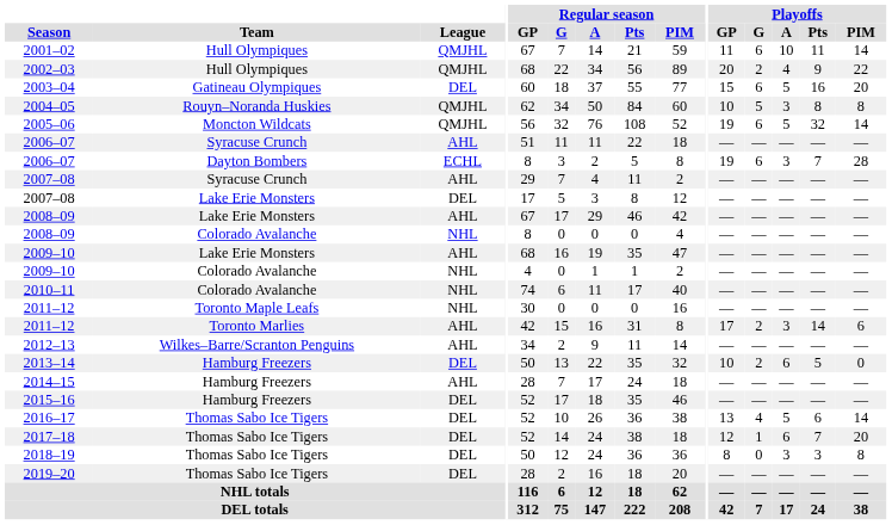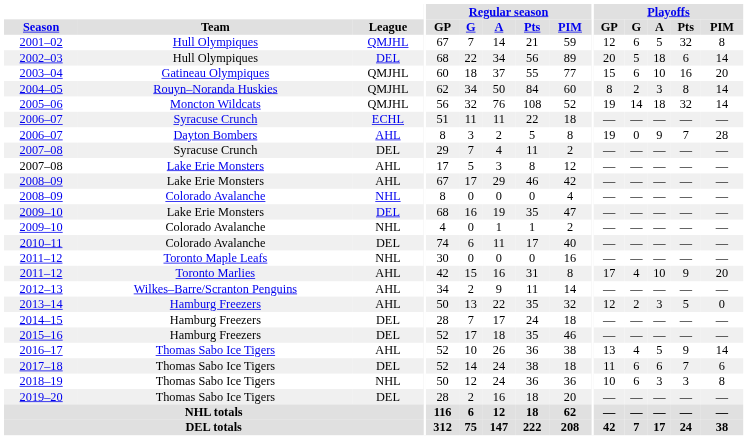 <table border="0" cellpadding="1" cellspacing="0" style="text-align:center; width:60em">
 <tr bgcolor="#e0e0e0">
 <th colspan="3"  bgcolor="#ffffff"></th>
 <th rowspan="99" bgcolor="#ffffff"></th>
 <th colspan="5"><a href='#'>Regular season</a></th>
 <th rowspan="99" bgcolor="#ffffff"></th>
 <th colspan="5"><a href='#'>Playoffs</a></th>
 </tr>
 <tr bgcolor="#e0e0e0">
 <th><a href='#'>Season</a></th>
 <th>Team</th>
 <th>League</th>
 <th>GP</th>
 <th><a href='#'>G</a></th>
 <th><a href='#'>A</a></th>
 <th><a href='#'>Pts</a></th>
 <th><a href='#'>PIM</a></th>
 <th>GP</th>
 <th>G</th>
 <th>A</th>
 <th>Pts</th>
 <th>PIM</th>
 </tr>
 <tr>
 <td><a href='#'>2001–02</a></td>
 <td><a href='#'>Hull Olympiques</a></td>
 <td><a href='#'>QMJHL</a></td>
 <td>67</td>
 <td>7</td>
 <td>14</td>
 <td>21</td>
 <td>59</td>
-<td>11</td>
+<td>12</td>
 <td>6</td>
-<td>10</td>
-<td>11</td>
-<td>14</td>
+<td>5</td>
+<td>32</td>
+<td>8</td>
 </tr>
 <tr bgcolor="#f0f0f0">
 <td><a href='#'>2002–03</a></td>
 <td>Hull Olympiques</td>
-<td>QMJHL</td>
+<td><a href='#'>DEL</a></td>
 <td>68</td>
 <td>22</td>
 <td>34</td>
 <td>56</td>
 <td>89</td>
 <td>20</td>
-<td>2</td>
-<td>4</td>
-<td>9</td>
-<td>22</td>
+<td>5</td>
+<td>18</td>
+<td>6</td>
+<td>14</td>
 </tr>
 <tr>
 <td><a href='#'>2003–04</a></td>
 <td><a href='#'>Gatineau Olympiques</a></td>
-<td><a href='#'>DEL</a></td>
+<td>QMJHL</td>
 <td>60</td>
 <td>18</td>
 <td>37</td>
 <td>55</td>
 <td>77</td>
 <td>15</td>
 <td>6</td>
-<td>5</td>
+<td>10</td>
 <td>16</td>
 <td>20</td>
 </tr>
 <tr bgcolor="#f0f0f0">
 <td><a href='#'>2004–05</a></td>
 <td><a href='#'>Rouyn–Noranda Huskies</a></td>
 <td>QMJHL</td>
 <td>62</td>
 <td>34</td>
 <td>50</td>
 <td>84</td>
 <td>60</td>
-<td>10</td>
-<td>5</td>
+<td>8</td>
+<td>2</td>
 <td>3</td>
 <td>8</td>
-<td>8</td>
+<td>14</td>
 </tr>
 <tr>
 <td><a href='#'>2005–06</a></td>
 <td><a href='#'>Moncton Wildcats</a></td>
 <td>QMJHL</td>
 <td>56</td>
 <td>32</td>
 <td>76</td>
 <td>108</td>
 <td>52</td>
 <td>19</td>
-<td>6</td>
-<td>5</td>
+<td>14</td>
+<td>18</td>
 <td>32</td>
 <td>14</td>
 </tr>
 <tr bgcolor="#f0f0f0">
 <td><a href='#'>2006–07</a></td>
 <td><a href='#'>Syracuse Crunch</a></td>
-<td><a href='#'>AHL</a></td>
+<td><a href='#'>ECHL</a></td>
 <td>51</td>
 <td>11</td>
 <td>11</td>
 <td>22</td>
 <td>18</td>
 <td>—</td>
 <td>—</td>
 <td>—</td>
 <td>—</td>
 <td>—</td>
 </tr>
 <tr>
 <td><a href='#'>2006–07</a></td>
 <td><a href='#'>Dayton Bombers</a></td>
-<td><a href='#'>ECHL</a></td>
+<td><a href='#'>AHL</a></td>
 <td>8</td>
 <td>3</td>
 <td>2</td>
 <td>5</td>
 <td>8</td>
 <td>19</td>
-<td>6</td>
-<td>3</td>
+<td>0</td>
+<td>9</td>
 <td>7</td>
 <td>28</td>
 </tr>
 <tr bgcolor="#f0f0f0">
 <td><a href='#'>2007–08</a></td>
 <td>Syracuse Crunch</td>
-<td>AHL</td>
+<td>DEL</td>
 <td>29</td>
 <td>7</td>
 <td>4</td>
 <td>11</td>
 <td>2</td>
 <td>—</td>
 <td>—</td>
 <td>—</td>
 <td>—</td>
 <td>—</td>
 </tr>
 <tr>
 <td>2007–08</td>
 <td><a href='#'>Lake Erie Monsters</a></td>
-<td>DEL</td>
+<td>AHL</td>
 <td>17</td>
 <td>5</td>
 <td>3</td>
 <td>8</td>
 <td>12</td>
 <td>—</td>
 <td>—</td>
 <td>—</td>
 <td>—</td>
 <td>—</td>
 </tr>
 <tr bgcolor="#f0f0f0">
 <td><a href='#'>2008–09</a></td>
 <td>Lake Erie Monsters</td>
 <td>AHL</td>
 <td>67</td>
 <td>17</td>
 <td>29</td>
 <td>46</td>
 <td>42</td>
 <td>—</td>
 <td>—</td>
 <td>—</td>
 <td>—</td>
 <td>—</td>
 </tr>
 <tr>
 <td><a href='#'>2008–09</a></td>
 <td><a href='#'>Colorado Avalanche</a></td>
 <td><a href='#'>NHL</a></td>
 <td>8</td>
 <td>0</td>
 <td>0</td>
 <td>0</td>
 <td>4</td>
 <td>—</td>
 <td>—</td>
 <td>—</td>
 <td>—</td>
 <td>—</td>
 </tr>
 <tr bgcolor="#f0f0f0">
 <td><a href='#'>2009–10</a></td>
 <td>Lake Erie Monsters</td>
-<td>AHL</td>
+<td><a href='#'>DEL</a></td>
 <td>68</td>
 <td>16</td>
 <td>19</td>
 <td>35</td>
 <td>47</td>
 <td>—</td>
 <td>—</td>
 <td>—</td>
 <td>—</td>
 <td>—</td>
 </tr>
 <tr>
 <td><a href='#'>2009–10</a></td>
 <td>Colorado Avalanche</td>
 <td>NHL</td>
 <td>4</td>
 <td>0</td>
 <td>1</td>
 <td>1</td>
 <td>2</td>
 <td>—</td>
 <td>—</td>
 <td>—</td>
 <td>—</td>
 <td>—</td>
 </tr>
 <tr bgcolor="#f0f0f0">
 <td><a href='#'>2010–11</a></td>
 <td>Colorado Avalanche</td>
-<td>NHL</td>
+<td>DEL</td>
 <td>74</td>
 <td>6</td>
 <td>11</td>
 <td>17</td>
 <td>40</td>
 <td>—</td>
 <td>—</td>
 <td>—</td>
 <td>—</td>
 <td>—</td>
 </tr>
 <tr>
 <td><a href='#'>2011–12</a></td>
 <td><a href='#'>Toronto Maple Leafs</a></td>
 <td>NHL</td>
 <td>30</td>
 <td>0</td>
 <td>0</td>
 <td>0</td>
 <td>16</td>
 <td>—</td>
 <td>—</td>
 <td>—</td>
 <td>—</td>
 <td>—</td>
 </tr>
 <tr bgcolor="#f0f0f0">
 <td><a href='#'>2011–12</a></td>
 <td><a href='#'>Toronto Marlies</a></td>
 <td>AHL</td>
 <td>42</td>
 <td>15</td>
 <td>16</td>
 <td>31</td>
 <td>8</td>
 <td>17</td>
-<td>2</td>
-<td>3</td>
-<td>14</td>
-<td>6</td>
+<td>4</td>
+<td>10</td>
+<td>9</td>
+<td>20</td>
 </tr>
 <tr>
 <td><a href='#'>2012–13</a></td>
 <td><a href='#'>Wilkes–Barre/Scranton Penguins</a></td>
 <td>AHL</td>
 <td>34</td>
 <td>2</td>
 <td>9</td>
 <td>11</td>
 <td>14</td>
 <td>—</td>
 <td>—</td>
 <td>—</td>
 <td>—</td>
 <td>—</td>
 </tr>
 <tr bgcolor="#f0f0f0">
 <td><a href='#'>2013–14</a></td>
 <td><a href='#'>Hamburg Freezers</a></td>
-<td><a href='#'>DEL</a></td>
+<td>AHL</td>
 <td>50</td>
 <td>13</td>
 <td>22</td>
 <td>35</td>
 <td>32</td>
-<td>10</td>
+<td>12</td>
 <td>2</td>
-<td>6</td>
+<td>3</td>
 <td>5</td>
 <td>0</td>
 </tr>
 <tr>
 <td><a href='#'>2014–15</a></td>
 <td>Hamburg Freezers</td>
-<td>AHL</td>
+<td>DEL</td>
 <td>28</td>
 <td>7</td>
 <td>17</td>
 <td>24</td>
 <td>18</td>
 <td>—</td>
 <td>—</td>
 <td>—</td>
 <td>—</td>
 <td>—</td>
 </tr>
 <tr bgcolor="#f0f0f0">
 <td><a href='#'>2015–16</a></td>
 <td>Hamburg Freezers</td>
 <td>DEL</td>
 <td>52</td>
 <td>17</td>
 <td>18</td>
 <td>35</td>
 <td>46</td>
 <td>—</td>
 <td>—</td>
 <td>—</td>
 <td>—</td>
 <td>—</td>
 </tr>
 <tr>
 <td><a href='#'>2016–17</a></td>
 <td><a href='#'>Thomas Sabo Ice Tigers</a></td>
-<td>DEL</td>
+<td>AHL</td>
 <td>52</td>
 <td>10</td>
 <td>26</td>
 <td>36</td>
 <td>38</td>
 <td>13</td>
 <td>4</td>
 <td>5</td>
-<td>6</td>
+<td>9</td>
 <td>14</td>
 </tr>
 <tr bgcolor="#f0f0f0">
 <td><a href='#'>2017–18</a></td>
 <td>Thomas Sabo Ice Tigers</td>
 <td>DEL</td>
 <td>52</td>
 <td>14</td>
 <td>24</td>
 <td>38</td>
 <td>18</td>
-<td>12</td>
-<td>1</td>
+<td>11</td>
+<td>6</td>
 <td>6</td>
 <td>7</td>
-<td>20</td>
+<td>6</td>
 </tr>
 <tr>
 <td><a href='#'>2018–19</a></td>
 <td>Thomas Sabo Ice Tigers</td>
-<td>DEL</td>
+<td>NHL</td>
 <td>50</td>
 <td>12</td>
 <td>24</td>
 <td>36</td>
 <td>36</td>
-<td>8</td>
-<td>0</td>
+<td>10</td>
+<td>6</td>
 <td>3</td>
 <td>3</td>
 <td>8</td>
 </tr>
 <tr bgcolor="#f0f0f0">
 <td><a href='#'>2019–20</a></td>
 <td>Thomas Sabo Ice Tigers</td>
 <td>DEL</td>
 <td>28</td>
 <td>2</td>
 <td>16</td>
 <td>18</td>
 <td>20</td>
 <td>—</td>
 <td>—</td>
 <td>—</td>
 <td>—</td>
 <td>—</td>
 </tr>
 <tr bgcolor="#e0e0e0">
 <th colspan="3">NHL totals</th>
 <th>116</th>
 <th>6</th>
 <th>12</th>
 <th>18</th>
 <th>62</th>
 <th>—</th>
 <th>—</th>
 <th>—</th>
 <th>—</th>
 <th>—</th>
 </tr>
 <tr bgcolor="#e0e0e0">
 <th colspan="3">DEL totals</th>
 <th>312</th>
 <th>75</th>
 <th>147</th>
 <th>222</th>
 <th>208</th>
 <th>42</th>
 <th>7</th>
 <th>17</th>
 <th>24</th>
 <th>38</th>
 </tr>
 </table>
